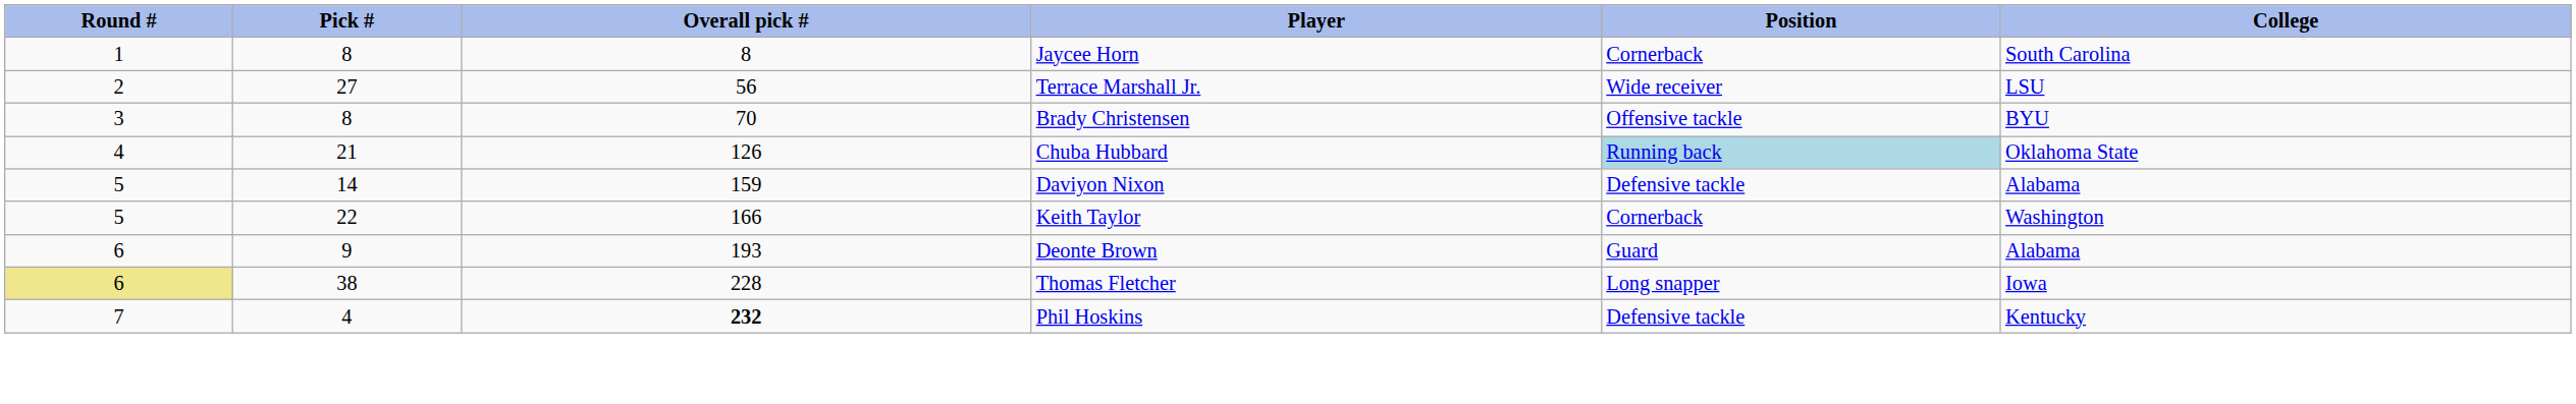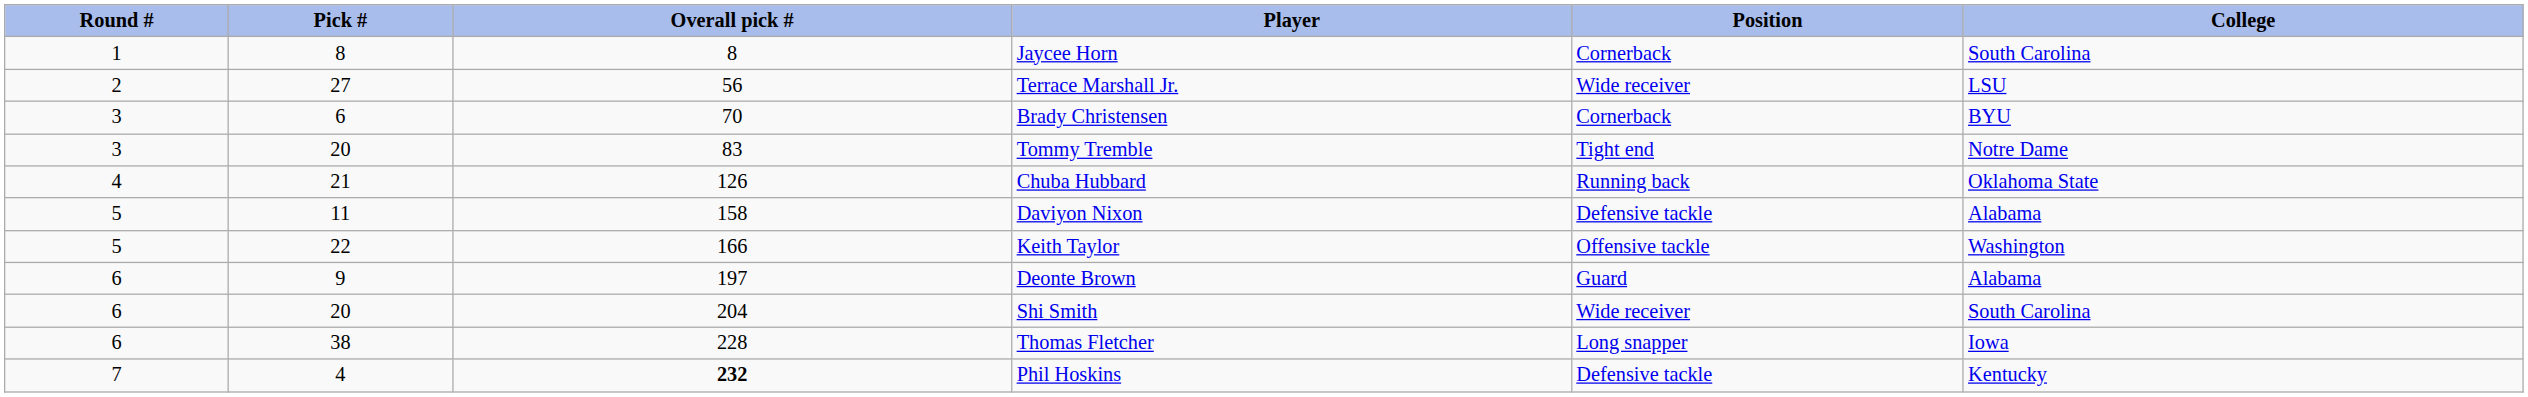 <table class="wikitable" style="width: 100%">
 <tr>
 <th style="background:#A8BDEC;" width="8%">Round #</th>
 <th style="background:#A8BDEC;" width="8%">Pick #</th>
 <th style="background:#A8BDEC;" width="20%">Overall pick #</th>
 <th style="background:#A8BDEC;" width="20%">Player</th>
 <th style="background:#A8BDEC;" width="14%">Position</th>
 <th style="background:#A8BDEC;" width="20%">College</th>
 </tr>
 <tr>
 <td align="center">1</td>
 <td align="center">8</td>
 <td align="center">8</td>
 <td><a href='#'>Jaycee Horn</a></td>
 <td><a href='#'>Cornerback</a></td>
 <td><a href='#'>South Carolina</a></td>
 </tr>
 <tr>
 <td align="center">2</td>
 <td align="center">27</td>
 <td align="center">56</td>
 <td><a href='#'>Terrace Marshall Jr.</a></td>
 <td><a href='#'>Wide receiver</a></td>
 <td><a href='#'>LSU</a></td>
 </tr>
 <tr>
 <td align="center">3</td>
-<td align="center">8</td>
+<td align="center">6</td>
 <td align="center">70</td>
 <td><a href='#'>Brady Christensen</a></td>
-<td><a href='#'>Offensive tackle</a></td>
+<td><a href='#'>Cornerback</a></td>
 <td><a href='#'>BYU</a></td>
+</tr>
+<tr>
+<td align="center">3</td>
+<td align="center">20</td>
+<td align="center">83</td>
+<td><a href='#'>Tommy Tremble</a></td>
+<td><a href='#'>Tight end</a></td>
+<td><a href='#'>Notre Dame</a></td>
 </tr>
 <tr>
 <td align="center">4</td>
 <td align="center">21</td>
 <td align="center">126</td>
 <td><a href='#'>Chuba Hubbard</a></td>
-<td style="background: lightblue;"><a href='#'>Running back</a></td>
+<td><a href='#'>Running back</a></td>
 <td><a href='#'>Oklahoma State</a></td>
 </tr>
 <tr>
 <td align="center">5</td>
-<td align="center">14</td>
-<td align="center">159</td>
+<td align="center">11</td>
+<td align="center">158</td>
 <td><a href='#'>Daviyon Nixon</a></td>
 <td><a href='#'>Defensive tackle</a></td>
 <td><a href='#'>Alabama</a></td>
 </tr>
 <tr>
 <td align="center">5</td>
 <td align="center">22</td>
 <td align="center">166</td>
 <td><a href='#'>Keith Taylor</a></td>
-<td><a href='#'>Cornerback</a></td>
+<td><a href='#'>Offensive tackle</a></td>
 <td><a href='#'>Washington</a></td>
 </tr>
 <tr>
 <td align="center">6</td>
 <td align="center">9</td>
-<td align="center">193</td>
+<td align="center">197</td>
 <td><a href='#'>Deonte Brown</a></td>
 <td><a href='#'>Guard</a></td>
 <td><a href='#'>Alabama</a></td>
 </tr>
 <tr>
-<td align="center" style="background: khaki;">6</td>
+<td align="center">6</td>
+<td align="center">20</td>
+<td align="center">204</td>
+<td><a href='#'>Shi Smith</a></td>
+<td><a href='#'>Wide receiver</a></td>
+<td><a href='#'>South Carolina</a></td>
+</tr>
+<tr>
+<td align="center">6</td>
 <td align="center">38</td>
 <td align="center">228</td>
 <td><a href='#'>Thomas Fletcher</a></td>
 <td><a href='#'>Long snapper</a></td>
 <td><a href='#'>Iowa</a></td>
 </tr>
 <tr>
 <td align="center">7</td>
 <td align="center">4</td>
 <td align="center"><strong>232</strong></td>
 <td><a href='#'>Phil Hoskins</a></td>
 <td><a href='#'>Defensive tackle</a></td>
 <td><a href='#'>Kentucky</a></td>
 </tr>
 </table>
